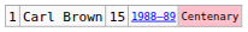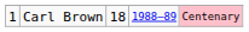 <table class="wikitable">
 <tr>
 </tr>
 <tr>
 <td>1</td>
 <td>Carl Brown</td>
-<td>15</td>
+<td>18</td>
 <td style="font-size:80%;"><a href='#'>1988–89</a></td>
 <td style="background: pink; font-size:80%;">Centenary</td>
 </tr>
 </table>
